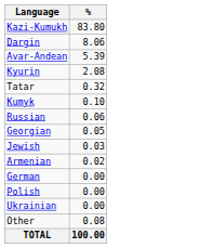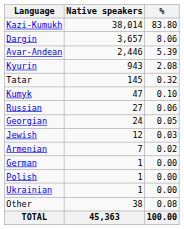 <table class="wikitable sortable">
 <tr>
 <th>Language</th>
+<th>Native speakers</th>
 <th>%</th>
 </tr>
 <tr>
 <td><a href='#'>Kazi-Kumukh</a></td>
+<td align="right">38,014</td>
 <td align="right">83.80</td>
 </tr>
 <tr>
 <td><a href='#'>Dargin</a></td>
+<td align="right">3,657</td>
 <td align="right">8.06</td>
 </tr>
 <tr>
 <td><a href='#'>Avar-Andean</a></td>
+<td align="right">2,446</td>
 <td align="right">5.39</td>
 </tr>
 <tr>
 <td><a href='#'>Kyurin</a></td>
+<td align="right">943</td>
 <td align="right">2.08</td>
 </tr>
 <tr>
 <td>Tatar</td>
+<td align="right">145</td>
 <td align="right">0.32</td>
 </tr>
 <tr>
 <td><a href='#'>Kumyk</a></td>
+<td align="right">47</td>
 <td align="right">0.10</td>
 </tr>
 <tr>
 <td><a href='#'>Russian</a></td>
+<td align="right">27</td>
 <td align="right">0.06</td>
 </tr>
 <tr>
 <td><a href='#'>Georgian</a></td>
+<td align="right">24</td>
 <td align="right">0.05</td>
 </tr>
 <tr>
 <td><a href='#'>Jewish</a></td>
+<td align="right">12</td>
 <td align="right">0.03</td>
 </tr>
 <tr>
 <td><a href='#'>Armenian</a></td>
+<td align="right">7</td>
 <td align="right">0.02</td>
 </tr>
 <tr>
 <td><a href='#'>German</a></td>
+<td align="right">1</td>
 <td align="right">0.00</td>
 </tr>
 <tr>
 <td><a href='#'>Polish</a></td>
+<td align="right">1</td>
 <td align="right">0.00</td>
 </tr>
 <tr>
 <td><a href='#'>Ukrainian</a></td>
+<td align="right">1</td>
 <td align="right">0.00</td>
 </tr>
 <tr>
 <td>Other</td>
+<td align="right">38</td>
 <td align="right">0.08</td>
 </tr>
 <tr>
 <th>TOTAL</th>
+<th>45,363</th>
 <th>100.00</th>
 </tr>
 </table>
